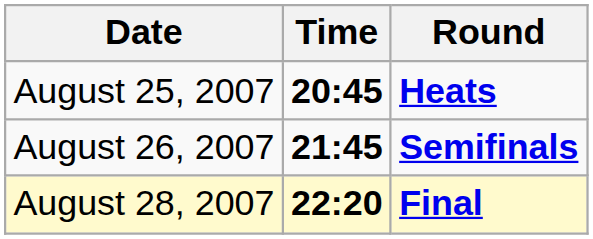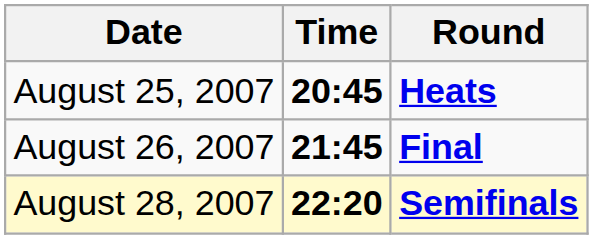 <table class="wikitable">
 <tr>
 <th>Date</th>
 <th>Time</th>
 <th>Round</th>
 </tr>
 <tr>
 <td>August 25, 2007</td>
 <td><strong>20:45</strong></td>
 <td><strong><a href='#'>Heats</a></strong></td>
 </tr>
 <tr>
 <td>August 26, 2007</td>
 <td><strong>21:45</strong></td>
-<td><strong><a href='#'>Semifinals</a></strong></td>
+<td><strong><a href='#'>Final</a></strong></td>
 </tr>
 <tr style=background:lemonchiffon>
 <td>August 28, 2007</td>
 <td><strong>22:20</strong></td>
-<td><strong><a href='#'>Final</a></strong></td>
+<td><strong><a href='#'>Semifinals</a></strong></td>
 </tr>
 </table>
